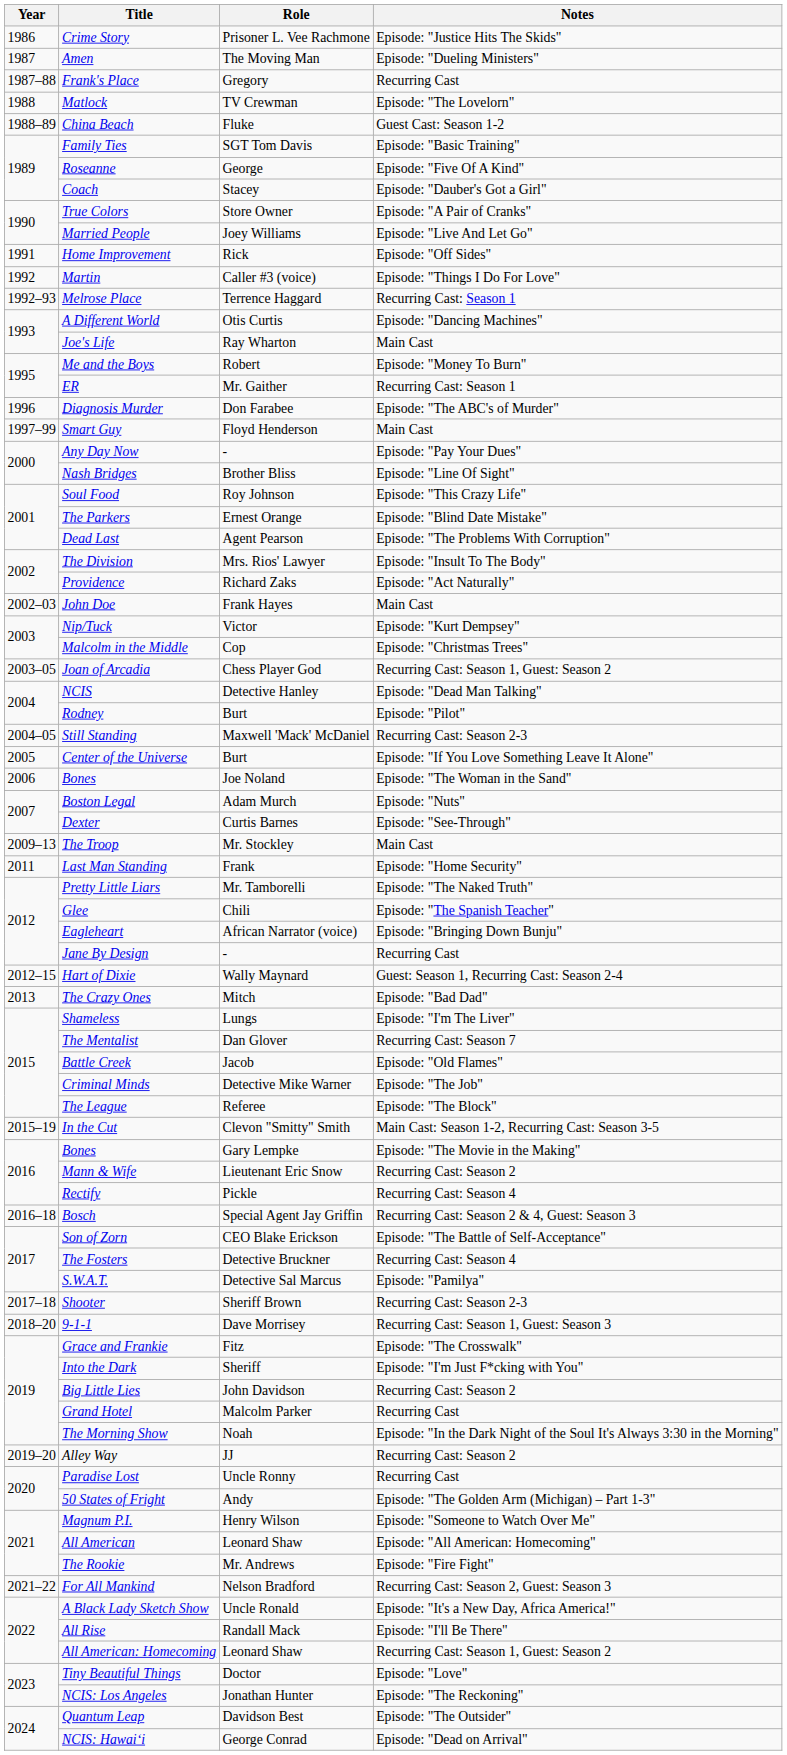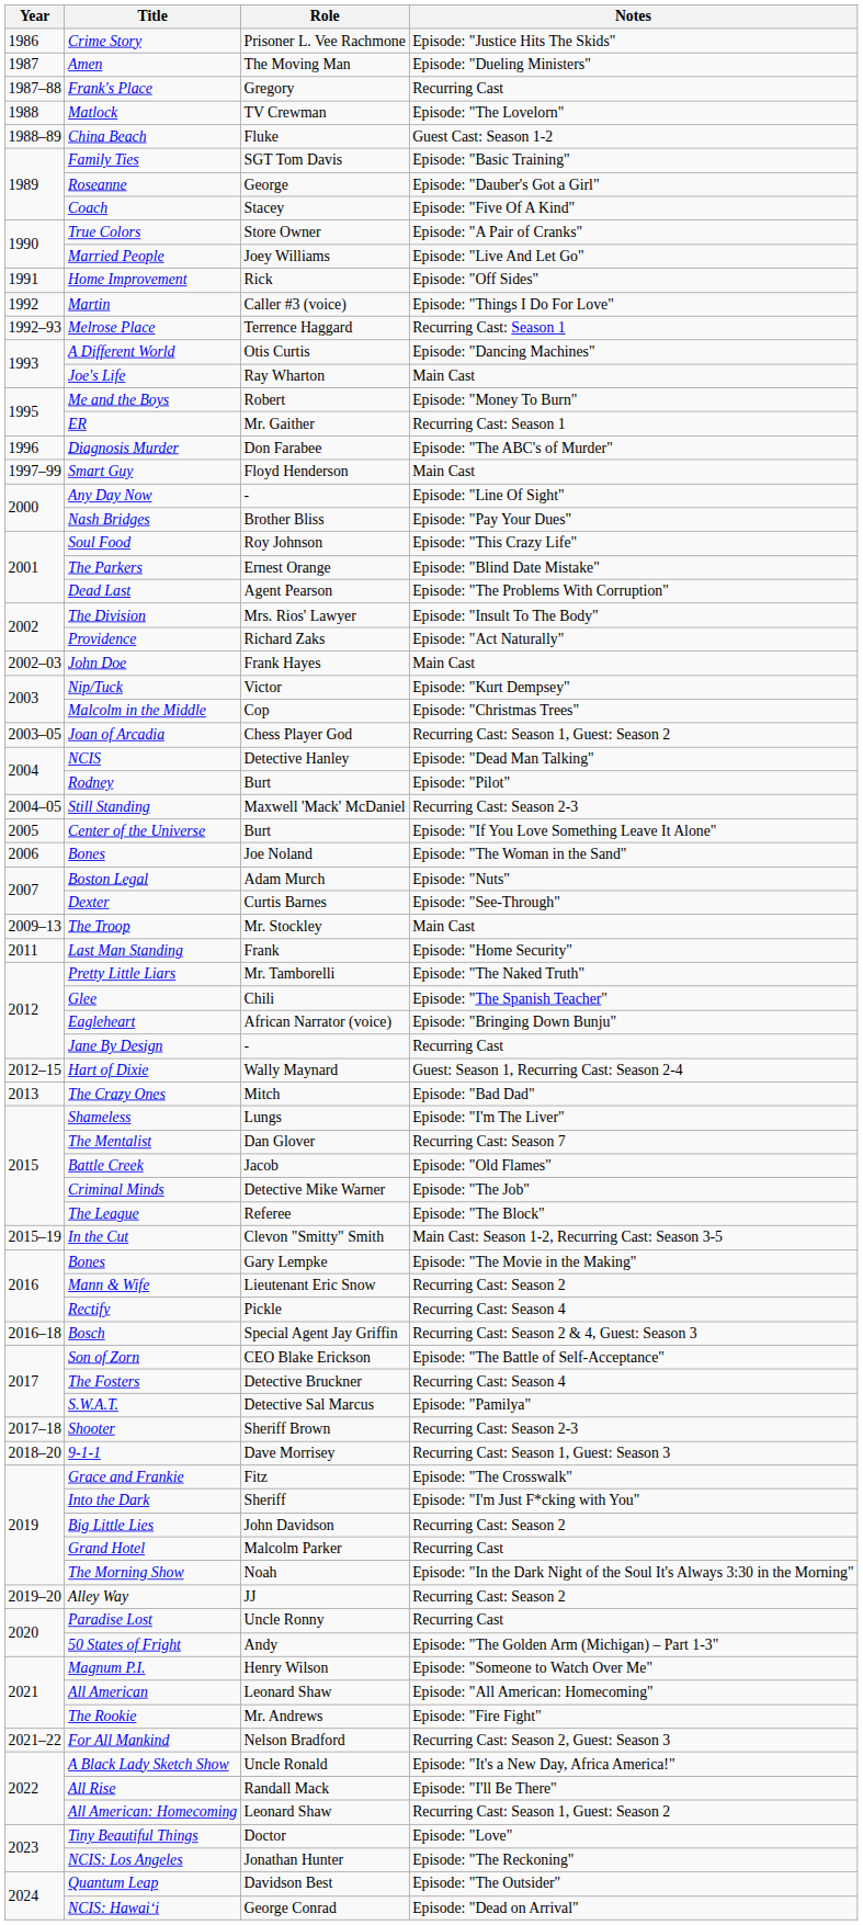 <table class="wikitable plainrowheaders sortable" style="margin-right: 0;">
 <tr>
 <th>Year</th>
 <th>Title</th>
 <th>Role</th>
 <th>Notes</th>
 </tr>
 <tr>
 <td>1986</td>
 <td><em><a href='#'>Crime Story</a></em></td>
 <td>Prisoner L. Vee Rachmone</td>
 <td>Episode: "Justice Hits The Skids"</td>
 </tr>
 <tr>
 <td>1987</td>
 <td><em><a href='#'>Amen</a></em></td>
 <td>The Moving Man</td>
 <td>Episode: "Dueling Ministers"</td>
 </tr>
 <tr>
 <td>1987–88</td>
 <td><em><a href='#'>Frank's Place</a></em></td>
 <td>Gregory</td>
 <td>Recurring Cast</td>
 </tr>
 <tr>
 <td>1988</td>
 <td><em><a href='#'>Matlock</a></em></td>
 <td>TV Crewman</td>
 <td>Episode: "The Lovelorn"</td>
 </tr>
 <tr>
 <td>1988–89</td>
 <td><em><a href='#'>China Beach</a></em></td>
 <td>Fluke</td>
 <td>Guest Cast: Season 1-2</td>
 </tr>
 <tr>
 <td rowspan="3">1989</td>
 <td><em><a href='#'>Family Ties</a></em></td>
 <td>SGT Tom Davis</td>
 <td>Episode: "Basic Training"</td>
 </tr>
 <tr>
 <td><em><a href='#'>Roseanne</a></em></td>
 <td>George</td>
-<td>Episode: "Five Of A Kind"</td>
+<td>Episode: "Dauber's Got a Girl"</td>
 </tr>
 <tr>
 <td><em><a href='#'>Coach</a></em></td>
 <td>Stacey</td>
-<td>Episode: "Dauber's Got a Girl"</td>
+<td>Episode: "Five Of A Kind"</td>
 </tr>
 <tr>
 <td rowspan="2">1990</td>
 <td><em><a href='#'>True Colors</a></em></td>
 <td>Store Owner</td>
 <td>Episode: "A Pair of Cranks"</td>
 </tr>
 <tr>
 <td><em><a href='#'>Married People</a></em></td>
 <td>Joey Williams</td>
 <td>Episode: "Live And Let Go"</td>
 </tr>
 <tr>
 <td>1991</td>
 <td><em><a href='#'>Home Improvement</a></em></td>
 <td>Rick</td>
 <td>Episode: "Off Sides"</td>
 </tr>
 <tr>
 <td>1992</td>
 <td><em><a href='#'>Martin</a></em></td>
 <td>Caller #3 (voice)</td>
 <td>Episode: "Things I Do For Love"</td>
 </tr>
 <tr>
 <td>1992–93</td>
 <td><em><a href='#'>Melrose Place</a></em></td>
 <td>Terrence Haggard</td>
 <td>Recurring Cast: <a href='#'>Season 1</a></td>
 </tr>
 <tr>
 <td rowspan="2">1993</td>
 <td><em><a href='#'>A Different World</a></em></td>
 <td>Otis Curtis</td>
 <td>Episode: "Dancing Machines"</td>
 </tr>
 <tr>
 <td><em><a href='#'>Joe's Life</a></em></td>
 <td>Ray Wharton</td>
 <td>Main Cast</td>
 </tr>
 <tr>
 <td rowspan="2">1995</td>
 <td><em><a href='#'>Me and the Boys</a></em></td>
 <td>Robert</td>
 <td>Episode: "Money To Burn"</td>
 </tr>
 <tr>
 <td><em><a href='#'>ER</a></em></td>
 <td>Mr. Gaither</td>
 <td>Recurring Cast: Season 1</td>
 </tr>
 <tr>
 <td>1996</td>
 <td><em><a href='#'>Diagnosis Murder</a></em></td>
 <td>Don Farabee</td>
 <td>Episode: "The ABC's of Murder"</td>
 </tr>
 <tr>
 <td>1997–99</td>
 <td><em><a href='#'>Smart Guy</a></em></td>
 <td>Floyd Henderson</td>
 <td>Main Cast</td>
 </tr>
 <tr>
 <td rowspan="2">2000</td>
 <td><em><a href='#'>Any Day Now</a></em></td>
 <td>-</td>
-<td>Episode: "Pay Your Dues"</td>
+<td>Episode: "Line Of Sight"</td>
 </tr>
 <tr>
 <td><em><a href='#'>Nash Bridges</a></em></td>
 <td>Brother Bliss</td>
-<td>Episode: "Line Of Sight"</td>
+<td>Episode: "Pay Your Dues"</td>
 </tr>
 <tr>
 <td rowspan="3">2001</td>
 <td><em><a href='#'>Soul Food</a></em></td>
 <td>Roy Johnson</td>
 <td>Episode: "This Crazy Life"</td>
 </tr>
 <tr>
 <td><em><a href='#'>The Parkers</a></em></td>
 <td>Ernest Orange</td>
 <td>Episode: "Blind Date Mistake"</td>
 </tr>
 <tr>
 <td><em><a href='#'>Dead Last</a></em></td>
 <td>Agent Pearson</td>
 <td>Episode: "The Problems With Corruption"</td>
 </tr>
 <tr>
 <td rowspan="2">2002</td>
 <td><em><a href='#'>The Division</a></em></td>
 <td>Mrs. Rios' Lawyer</td>
 <td>Episode: "Insult To The Body"</td>
 </tr>
 <tr>
 <td><em><a href='#'>Providence</a></em></td>
 <td>Richard Zaks</td>
 <td>Episode: "Act Naturally"</td>
 </tr>
 <tr>
 <td>2002–03</td>
 <td><em><a href='#'>John Doe</a></em></td>
 <td>Frank Hayes</td>
 <td>Main Cast</td>
 </tr>
 <tr>
 <td rowspan="2">2003</td>
 <td><em><a href='#'>Nip/Tuck</a></em></td>
 <td>Victor</td>
 <td>Episode: "Kurt Dempsey"</td>
 </tr>
 <tr>
 <td><em><a href='#'>Malcolm in the Middle</a></em></td>
 <td>Cop</td>
 <td>Episode: "Christmas Trees"</td>
 </tr>
 <tr>
 <td>2003–05</td>
 <td><em><a href='#'>Joan of Arcadia</a></em></td>
 <td>Chess Player God</td>
 <td>Recurring Cast: Season 1, Guest: Season 2</td>
 </tr>
 <tr>
 <td rowspan="2">2004</td>
 <td><em><a href='#'>NCIS</a></em></td>
 <td>Detective Hanley</td>
 <td>Episode: "Dead Man Talking"</td>
 </tr>
 <tr>
 <td><em><a href='#'>Rodney</a></em></td>
 <td>Burt</td>
 <td>Episode: "Pilot"</td>
 </tr>
 <tr>
 <td>2004–05</td>
 <td><em><a href='#'>Still Standing</a></em></td>
 <td>Maxwell 'Mack' McDaniel</td>
 <td>Recurring Cast: Season 2-3</td>
 </tr>
 <tr>
 <td>2005</td>
 <td><em><a href='#'>Center of the Universe</a></em></td>
 <td>Burt</td>
 <td>Episode: "If You Love Something Leave It Alone"</td>
 </tr>
 <tr>
 <td>2006</td>
 <td><em><a href='#'>Bones</a></em></td>
 <td>Joe Noland</td>
 <td>Episode: "The Woman in the Sand"</td>
 </tr>
 <tr>
 <td rowspan="2">2007</td>
 <td><em><a href='#'>Boston Legal</a></em></td>
 <td>Adam Murch</td>
 <td>Episode: "Nuts"</td>
 </tr>
 <tr>
 <td><em><a href='#'>Dexter</a></em></td>
 <td>Curtis Barnes</td>
 <td>Episode: "See-Through"</td>
 </tr>
 <tr>
 <td>2009–13</td>
 <td><em><a href='#'>The Troop</a></em></td>
 <td>Mr. Stockley</td>
 <td>Main Cast</td>
 </tr>
 <tr>
 <td>2011</td>
 <td><em><a href='#'>Last Man Standing</a></em></td>
 <td>Frank</td>
 <td>Episode: "Home Security"</td>
 </tr>
 <tr>
 <td rowspan="4">2012</td>
 <td><em><a href='#'>Pretty Little Liars</a></em></td>
 <td>Mr. Tamborelli</td>
 <td>Episode: "The Naked Truth"</td>
 </tr>
 <tr>
 <td><em><a href='#'>Glee</a></em></td>
 <td>Chili</td>
 <td>Episode: "<a href='#'>The Spanish Teacher</a>"</td>
 </tr>
 <tr>
 <td><em><a href='#'>Eagleheart</a></em></td>
 <td>African Narrator (voice)</td>
 <td>Episode: "Bringing Down Bunju"</td>
 </tr>
 <tr>
 <td><em><a href='#'>Jane By Design</a></em></td>
 <td>-</td>
 <td>Recurring Cast</td>
 </tr>
 <tr>
 <td>2012–15</td>
 <td><em><a href='#'>Hart of Dixie</a></em></td>
 <td>Wally Maynard</td>
 <td>Guest: Season 1, Recurring Cast: Season 2-4</td>
 </tr>
 <tr>
 <td>2013</td>
 <td><em><a href='#'>The Crazy Ones</a></em></td>
 <td>Mitch</td>
 <td>Episode: "Bad Dad"</td>
 </tr>
 <tr>
 <td rowspan="5">2015</td>
 <td><em><a href='#'>Shameless</a></em></td>
 <td>Lungs</td>
 <td>Episode: "I'm The Liver"</td>
 </tr>
 <tr>
 <td><em><a href='#'>The Mentalist</a></em></td>
 <td>Dan Glover</td>
 <td>Recurring Cast: Season 7</td>
 </tr>
 <tr>
 <td><em><a href='#'>Battle Creek</a></em></td>
 <td>Jacob</td>
 <td>Episode: "Old Flames"</td>
 </tr>
 <tr>
 <td><em><a href='#'>Criminal Minds</a></em></td>
 <td>Detective Mike Warner</td>
 <td>Episode: "The Job"</td>
 </tr>
 <tr>
 <td><em><a href='#'>The League</a></em></td>
 <td>Referee</td>
 <td>Episode: "The Block"</td>
 </tr>
 <tr>
 <td>2015–19</td>
 <td><em><a href='#'>In the Cut</a></em></td>
 <td>Clevon "Smitty" Smith</td>
 <td>Main Cast: Season 1-2, Recurring Cast: Season 3-5</td>
 </tr>
 <tr>
 <td rowspan="3">2016</td>
 <td><em><a href='#'>Bones</a></em></td>
 <td>Gary Lempke</td>
 <td>Episode: "The Movie in the Making"</td>
 </tr>
 <tr>
 <td><em><a href='#'>Mann & Wife</a></em></td>
 <td>Lieutenant Eric Snow</td>
 <td>Recurring Cast: Season 2</td>
 </tr>
 <tr>
 <td><em><a href='#'>Rectify</a></em></td>
 <td>Pickle</td>
 <td>Recurring Cast: Season 4</td>
 </tr>
 <tr>
 <td>2016–18</td>
 <td><em><a href='#'>Bosch</a></em></td>
 <td>Special Agent Jay Griffin</td>
 <td>Recurring Cast: Season 2 & 4, Guest: Season 3</td>
 </tr>
 <tr>
 <td rowspan="3">2017</td>
 <td><em><a href='#'>Son of Zorn</a></em></td>
 <td>CEO Blake Erickson</td>
 <td>Episode: "The Battle of Self-Acceptance"</td>
 </tr>
 <tr>
 <td><em><a href='#'>The Fosters</a></em></td>
 <td>Detective Bruckner</td>
 <td>Recurring Cast: Season 4</td>
 </tr>
 <tr>
 <td><em><a href='#'>S.W.A.T.</a></em></td>
 <td>Detective Sal Marcus</td>
 <td>Episode: "Pamilya"</td>
 </tr>
 <tr>
 <td>2017–18</td>
 <td><em><a href='#'>Shooter</a></em></td>
 <td>Sheriff Brown</td>
 <td>Recurring Cast: Season 2-3</td>
 </tr>
 <tr>
 <td>2018–20</td>
 <td><em><a href='#'>9-1-1</a></em></td>
 <td>Dave Morrisey</td>
 <td>Recurring Cast: Season 1, Guest: Season 3</td>
 </tr>
 <tr>
 <td rowspan="5">2019</td>
 <td><em><a href='#'>Grace and Frankie</a></em></td>
 <td>Fitz</td>
 <td>Episode: "The Crosswalk"</td>
 </tr>
 <tr>
 <td><em><a href='#'>Into the Dark</a></em></td>
 <td>Sheriff</td>
 <td>Episode: "I'm Just F*cking with You"</td>
 </tr>
 <tr>
 <td><em><a href='#'>Big Little Lies</a></em></td>
 <td>John Davidson</td>
 <td>Recurring Cast: Season 2</td>
 </tr>
 <tr>
 <td><em><a href='#'>Grand Hotel</a></em></td>
 <td>Malcolm Parker</td>
 <td>Recurring Cast</td>
 </tr>
 <tr>
 <td><em><a href='#'>The Morning Show</a></em></td>
 <td>Noah</td>
 <td>Episode: "In the Dark Night of the Soul It's Always 3:30 in the Morning"</td>
 </tr>
 <tr>
 <td>2019–20</td>
 <td><em>Alley Way</em></td>
 <td>JJ</td>
 <td>Recurring Cast: Season 2</td>
 </tr>
 <tr>
 <td rowspan="2">2020</td>
 <td><em><a href='#'>Paradise Lost</a></em></td>
 <td>Uncle Ronny</td>
 <td>Recurring Cast</td>
 </tr>
 <tr>
 <td><em><a href='#'>50 States of Fright</a></em></td>
 <td>Andy</td>
 <td>Episode: "The Golden Arm (Michigan) – Part 1-3"</td>
 </tr>
 <tr>
 <td rowspan="3">2021</td>
 <td><em><a href='#'>Magnum P.I.</a></em></td>
 <td>Henry Wilson</td>
 <td>Episode: "Someone to Watch Over Me"</td>
 </tr>
 <tr>
 <td><em><a href='#'>All American</a></em></td>
 <td>Leonard Shaw</td>
 <td>Episode: "All American: Homecoming"</td>
 </tr>
 <tr>
 <td><em><a href='#'>The Rookie</a></em></td>
 <td>Mr. Andrews</td>
 <td>Episode: "Fire Fight"</td>
 </tr>
 <tr>
 <td>2021–22</td>
 <td><em><a href='#'>For All Mankind</a></em></td>
 <td>Nelson Bradford</td>
 <td>Recurring Cast: Season 2, Guest: Season 3</td>
 </tr>
 <tr>
 <td rowspan="3">2022</td>
 <td><em><a href='#'>A Black Lady Sketch Show</a></em></td>
 <td>Uncle Ronald</td>
 <td>Episode: "It's a New Day, Africa America!"</td>
 </tr>
 <tr>
 <td><em><a href='#'>All Rise</a></em></td>
 <td>Randall Mack</td>
 <td>Episode: "I'll Be There"</td>
 </tr>
 <tr>
 <td><em><a href='#'>All American: Homecoming</a></em></td>
 <td>Leonard Shaw</td>
 <td>Recurring Cast: Season 1, Guest: Season 2</td>
 </tr>
 <tr>
 <td rowspan="2">2023</td>
 <td><em><a href='#'>Tiny Beautiful Things</a></em></td>
 <td>Doctor</td>
 <td>Episode: "Love"</td>
 </tr>
 <tr>
 <td><em><a href='#'>NCIS: Los Angeles</a></em></td>
 <td>Jonathan Hunter</td>
 <td>Episode: "The Reckoning"</td>
 </tr>
 <tr>
 <td rowspan="2">2024</td>
 <td><em><a href='#'>Quantum Leap</a></em></td>
 <td>Davidson Best</td>
 <td>Episode: "The Outsider"</td>
 </tr>
 <tr>
 <td><em><a href='#'>NCIS: Hawaiʻi</a></em></td>
 <td>George Conrad</td>
 <td>Episode: "Dead on Arrival"</td>
 </tr>
 </table>
